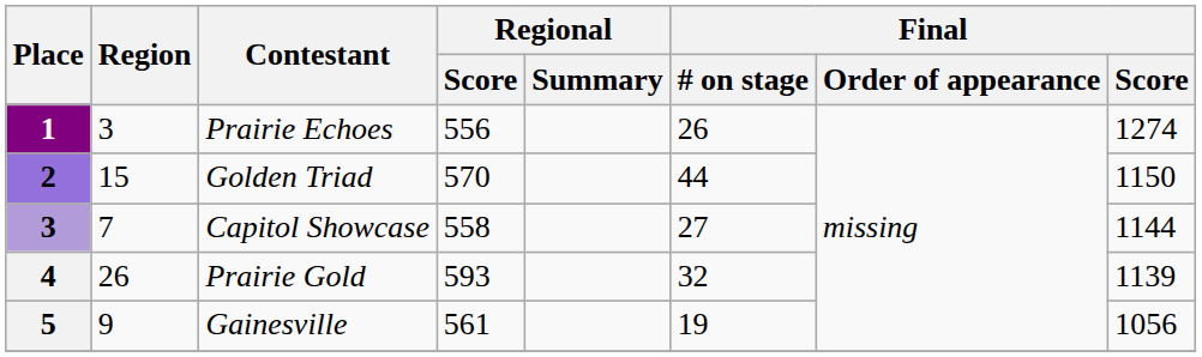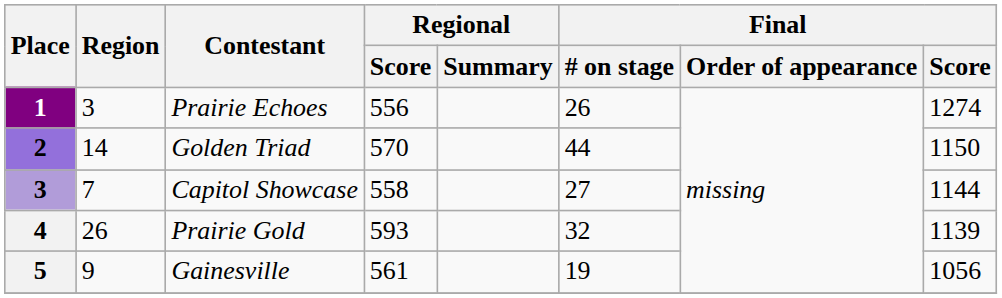 <table class="wikitable sortable">
 <tr>
 <th scope="col" rowspan="2">Place</th>
 <th scope="col" rowspan="2">Region</th>
 <th scope="col" rowspan="2">Contestant</th>
 <th colspan="2" scope="col">Regional</th>
 <th colspan="3">Final</th>
 </tr>
 <tr>
 <th scope="col">Score</th>
 <th scope="col" class="unsortable">Summary</th>
 <th># on stage</th>
 <th scope="col">Order of appearance</th>
 <th scope="col">Score</th>
 </tr>
 <tr>
 <th scope="row" style="background: #800080; color:#fff;">1</th>
 <td>3</td>
 <td><em>Prairie Echoes</em></td>
 <td>556</td>
 <td></td>
 <td>26</td>
 <td rowspan="5"><em>missing</em></td>
 <td>1274</td>
 </tr>
 <tr>
 <th style="background: #9370DB;">2</th>
-<td>15</td>
+<td>14</td>
 <td><em>Golden Triad</em></td>
 <td>570</td>
 <td></td>
 <td>44</td>
 <td>1150</td>
 </tr>
 <tr>
 <th style="background: #B19CD9;">3</th>
 <td>7</td>
 <td><em>Capitol Showcase</em></td>
 <td>558</td>
 <td></td>
 <td>27</td>
 <td>1144</td>
 </tr>
 <tr>
 <th>4</th>
 <td>26</td>
 <td><em>Prairie Gold</em></td>
 <td>593</td>
 <td></td>
 <td>32</td>
 <td>1139</td>
 </tr>
 <tr>
 <th>5</th>
 <td>9</td>
 <td><em>Gainesville</em></td>
 <td>561</td>
 <td></td>
 <td>19</td>
 <td>1056</td>
 </tr>
 <tr>
 </tr>
 </table>
